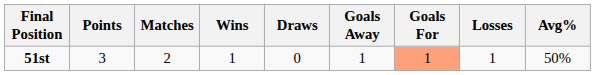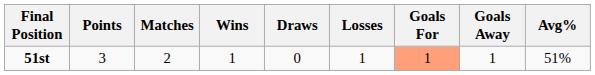 <table class="wikitable" style="font-size: 95%; text-align: center;">
 <tr>
 <th width=60>Final Position</th>
 <th width=60>Points</th>
 <th width=60>Matches</th>
 <th width=60>Wins</th>
 <th width=60>Draws</th>
+<th width=60>Losses</th>
+<th width=60>Goals For</th>
 <th width=60>Goals Away</th>
-<th width=60>Goals For</th>
-<th width=60>Losses</th>
 <th width=60>Avg%</th>
 </tr>
 <tr>
 <td><strong>51st</strong></td>
 <td>3</td>
 <td>2</td>
 <td>1</td>
 <td>0</td>
 <td>1</td>
 <td style="background: lightsalmon;">1</td>
 <td>1</td>
-<td>50%</td>
+<td>51%</td>
 </tr>
 </table>
